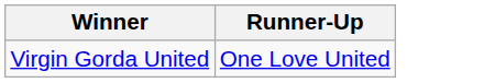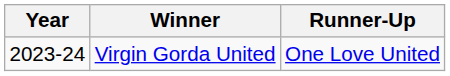 <table class="wikitable">
 <tr>
+<th>Year</th>
 <th>Winner</th>
 <th>Runner-Up</th>
 </tr>
 <tr>
+<td align=center>2023-24</td>
 <td align="left"><a href='#'>Virgin Gorda United</a></td>
 <td align="left"><a href='#'>One Love United</a></td>
 </tr>
 </table>
